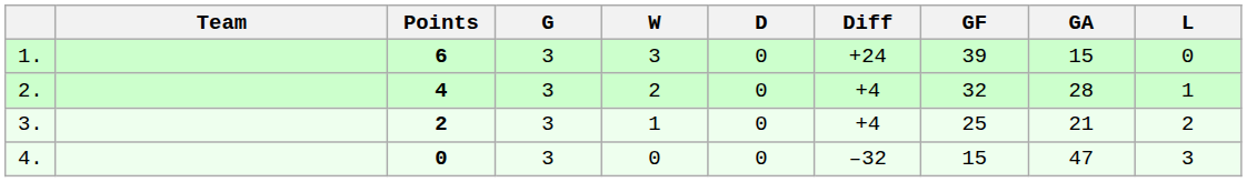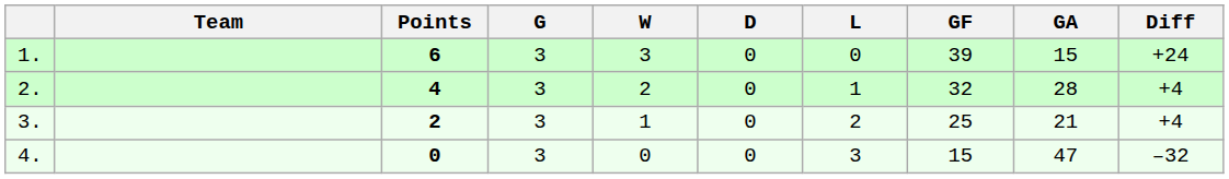 <table class=wikitable style="text-align:center">
 <tr bgcolor="#DCDCDC">
 <th width="25"></th>
 <th width="200">Team</th>
 <th width="60">Points</th>
 <th width="60">G</th>
 <th width="60">W</th>
 <th width="60">D</th>
-<th width="60">Diff</th>
+<th width="60">L</th>
 <th width="60">GF</th>
 <th width="60">GA</th>
-<th width="60">L</th>
+<th width="60">Diff</th>
 </tr>
 <tr bgcolor=#CCFFCC>
 <td>1.</td>
 <td align=left></td>
 <td><strong>6</strong></td>
 <td>3</td>
 <td>3</td>
 <td>0</td>
-<td>+24</td>
+<td>0</td>
 <td>39</td>
 <td>15</td>
-<td>0</td>
+<td>+24</td>
 </tr>
 <tr bgcolor=#CCFFCC>
 <td>2.</td>
 <td align=left></td>
 <td><strong>4</strong></td>
 <td>3</td>
 <td>2</td>
 <td>0</td>
-<td>+4</td>
+<td>1</td>
 <td>32</td>
 <td>28</td>
-<td>1</td>
+<td>+4</td>
 </tr>
 <tr bgcolor=#EEFFEE>
 <td>3.</td>
 <td align=left></td>
 <td><strong>2</strong></td>
 <td>3</td>
 <td>1</td>
 <td>0</td>
-<td>+4</td>
+<td>2</td>
 <td>25</td>
 <td>21</td>
-<td>2</td>
+<td>+4</td>
 </tr>
 <tr bgcolor=#EEFFEE>
 <td>4.</td>
 <td align=left></td>
 <td><strong>0</strong></td>
 <td>3</td>
 <td>0</td>
 <td>0</td>
-<td>–32</td>
+<td>3</td>
 <td>15</td>
 <td>47</td>
-<td>3</td>
+<td>–32</td>
 </tr>
 </table>
